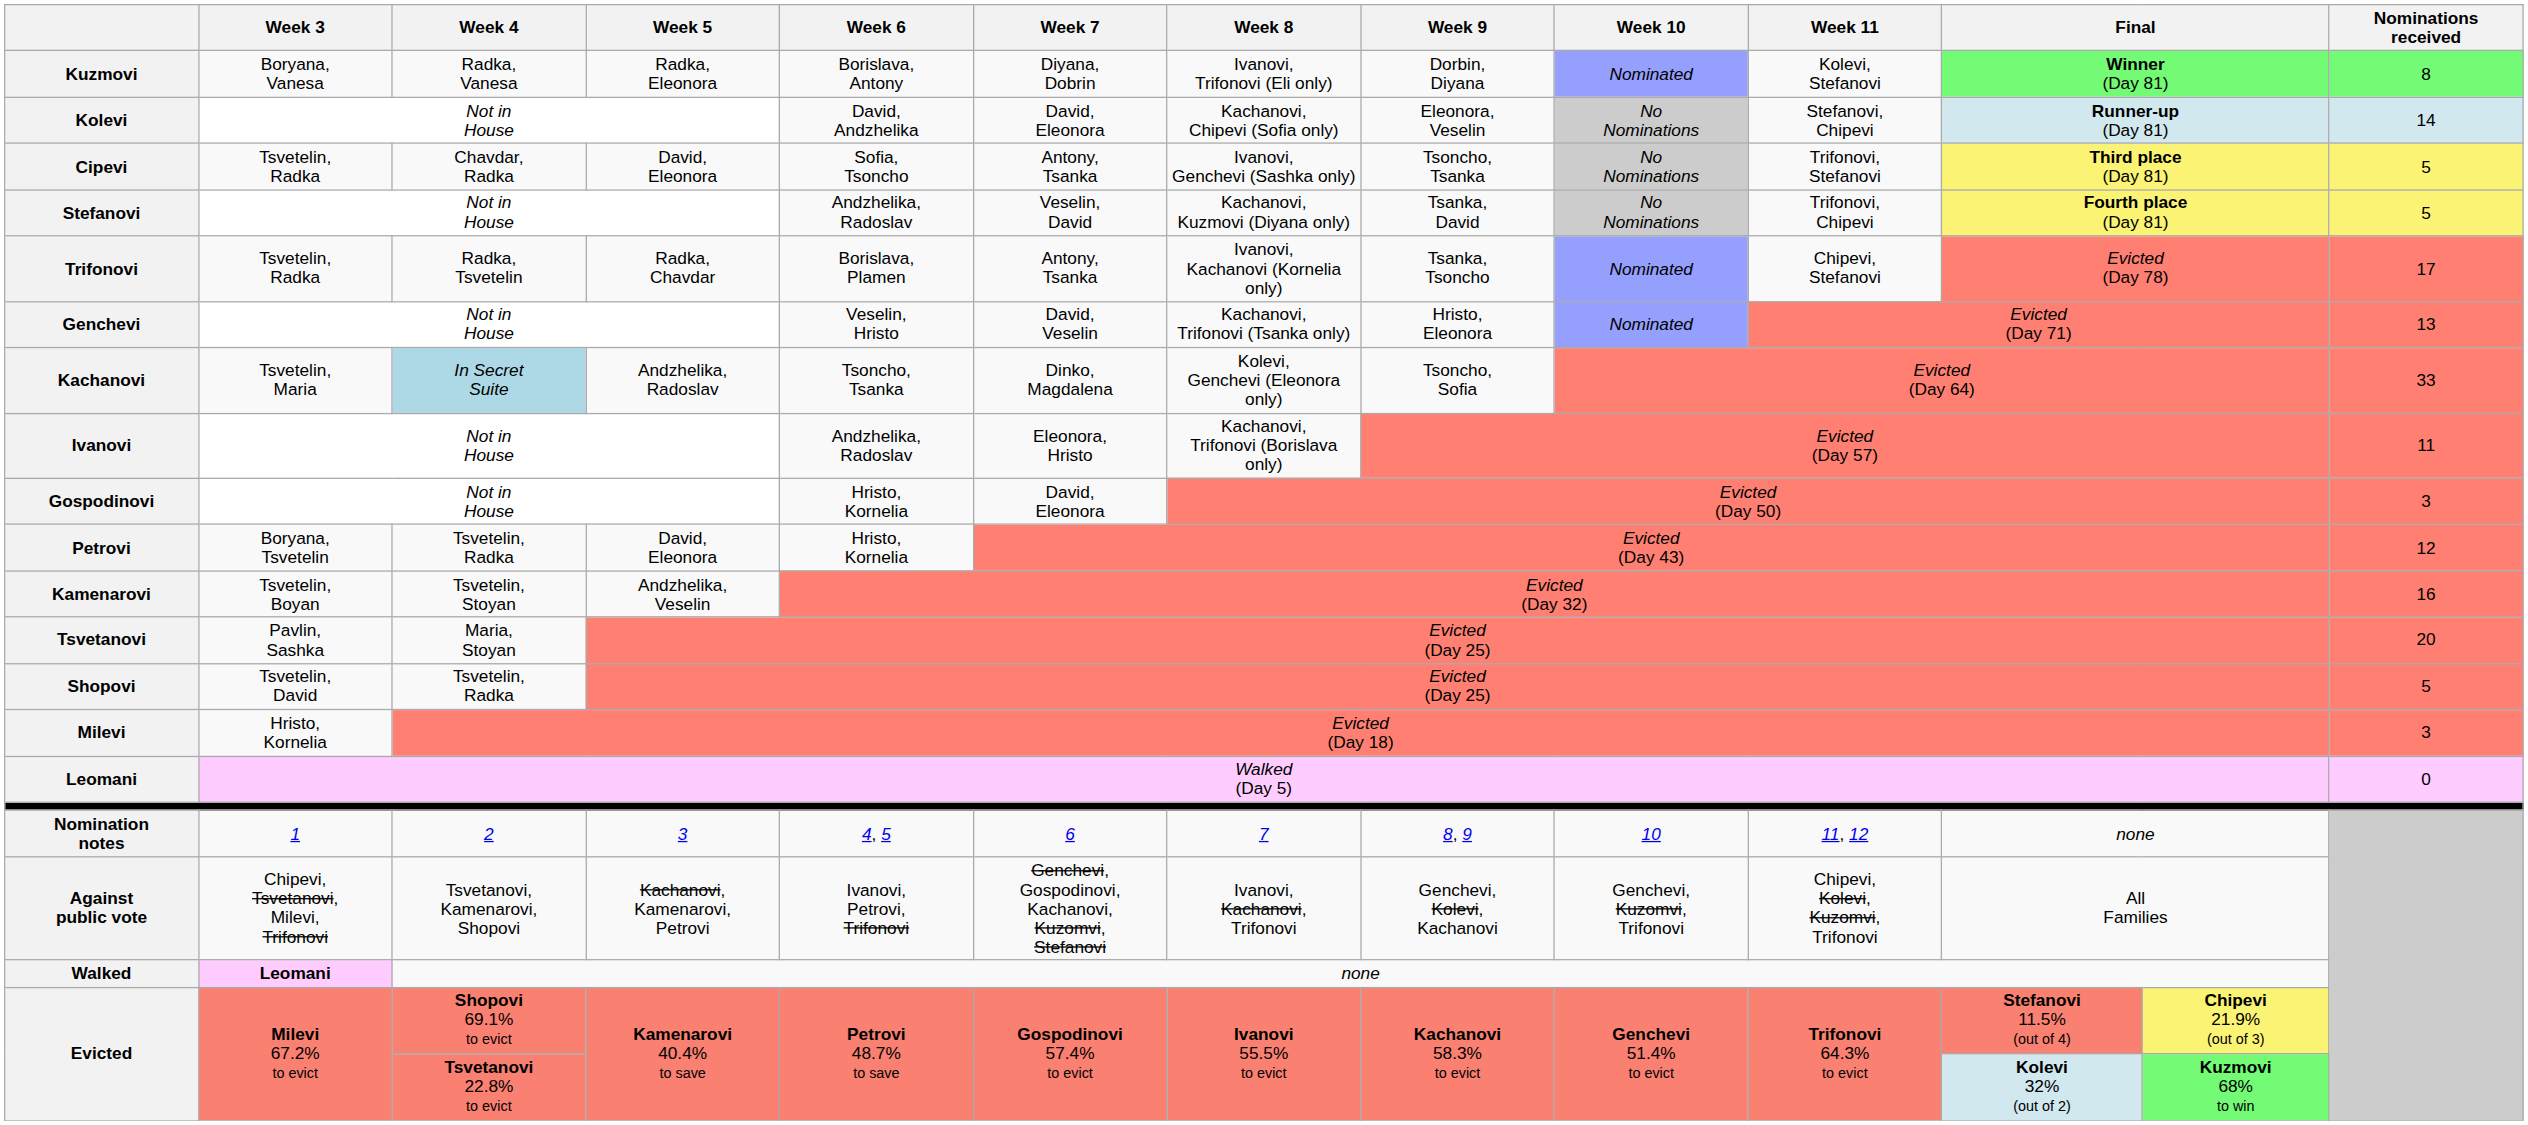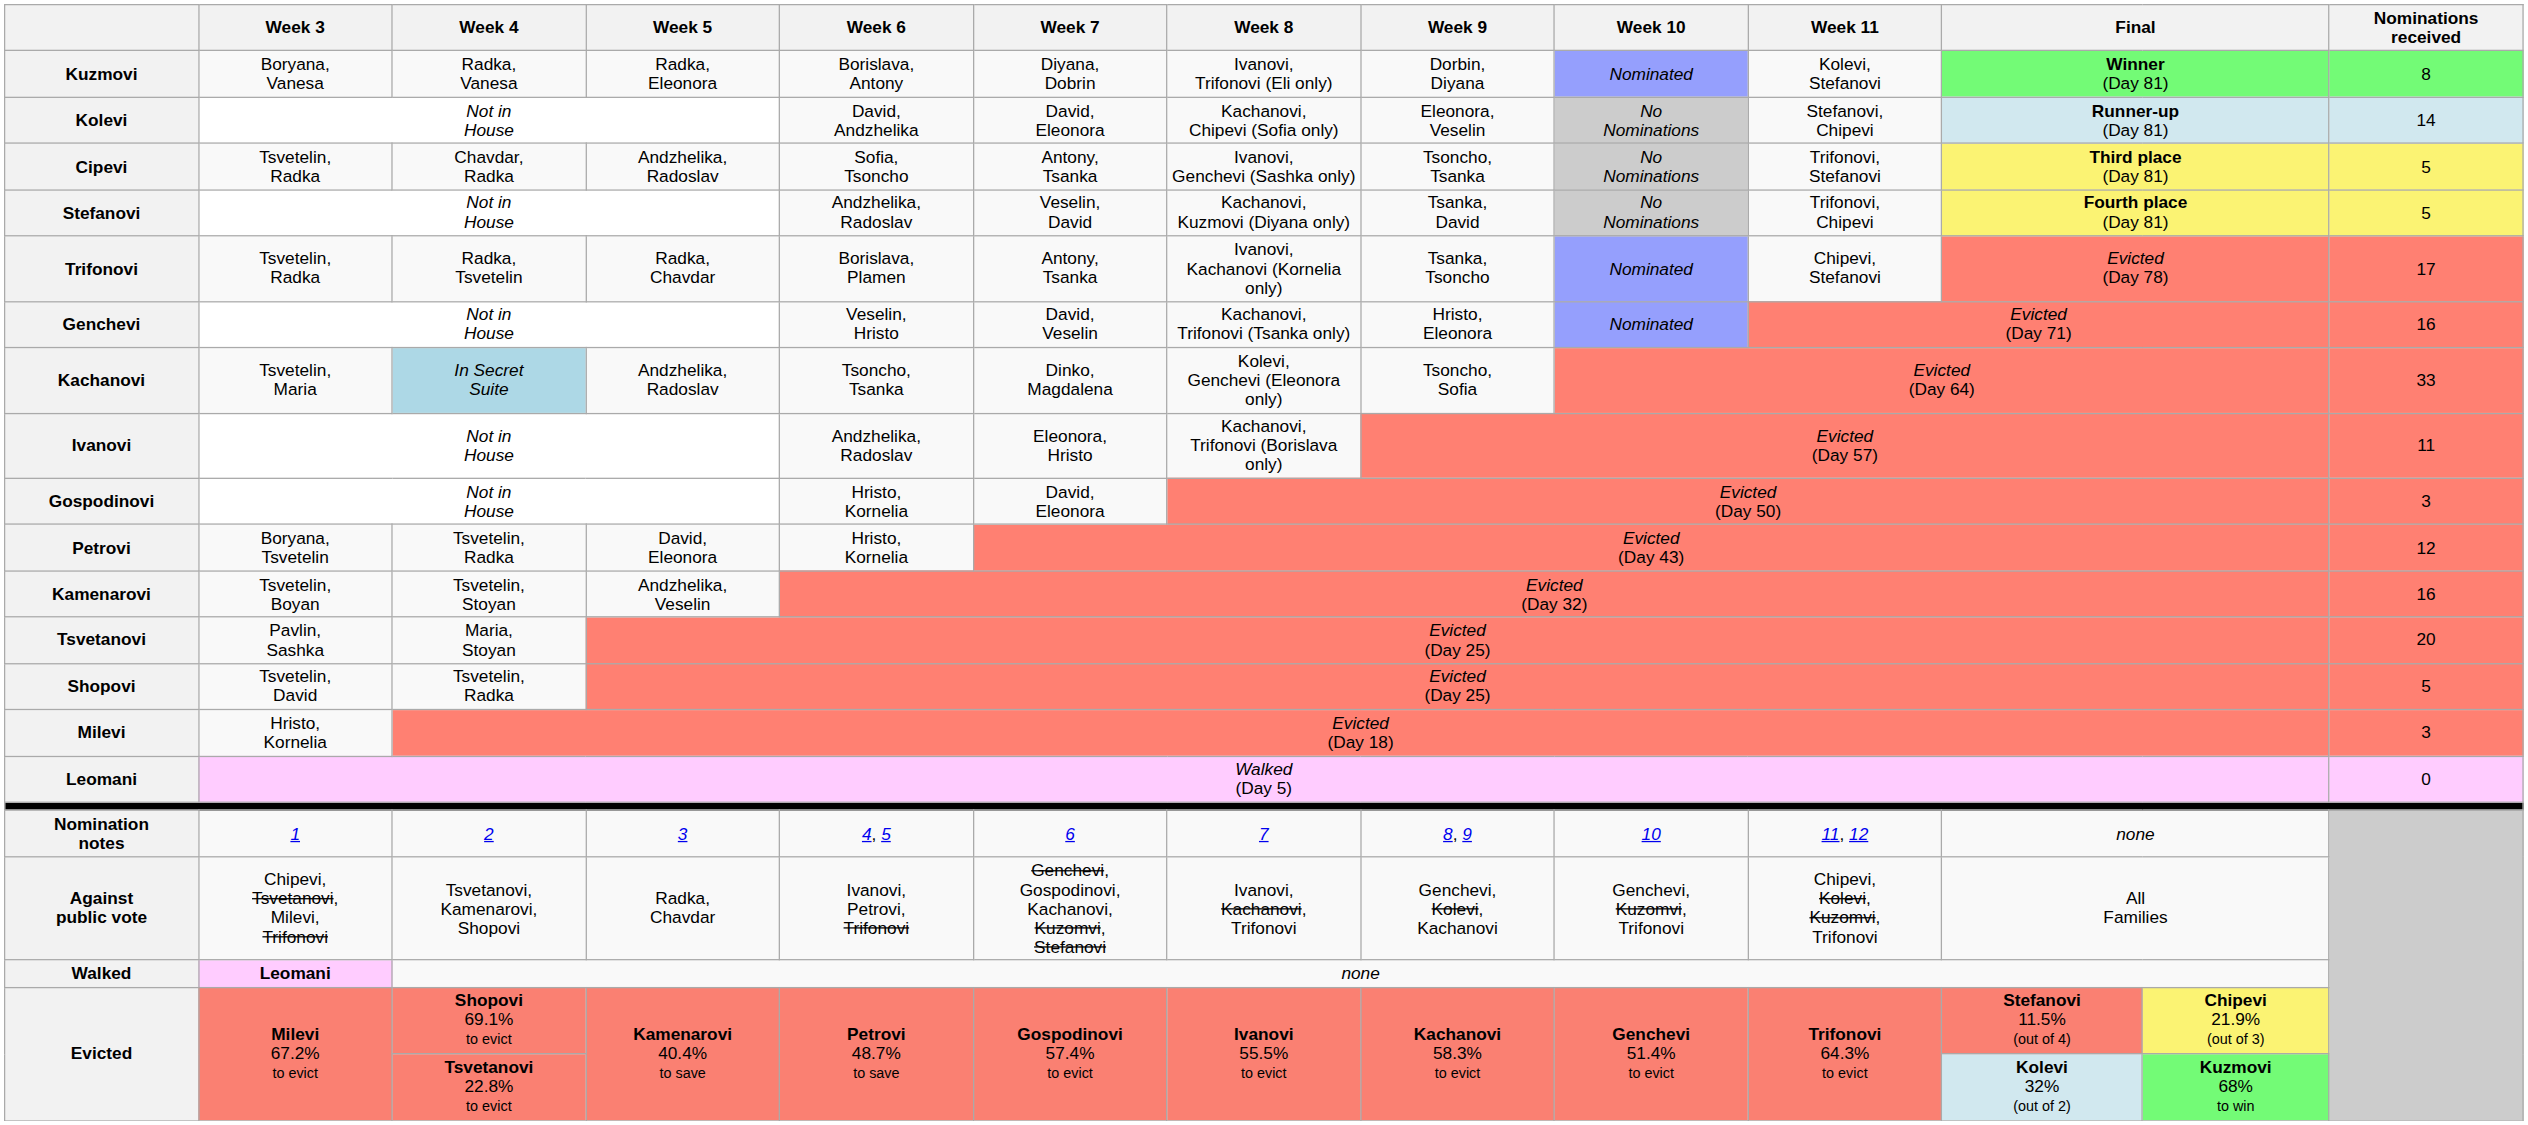 <table class="wikitable" style="text-align:center; width:100%; font-size:85%; line-height:15px">
 <tr>
 <th style="width:5%"></th>
 <th style="width:5%">Week 3</th>
 <th style="width:5%">Week 4</th>
 <th style="width:5%">Week 5</th>
 <th style="width:5%">Week 6</th>
 <th style="width:5%">Week 7</th>
 <th style="width:5%">Week 8</th>
 <th style="width:5%">Week 9</th>
 <th style="width:5%">Week 10</th>
 <th style="width:5%">Week 11</th>
 <th colspan=2 style="width:10%">Final</th>
 <th style="width:5%">Nominations<br>received</th>
 </tr>
 <tr>
 <th>Kuzmovi</th>
 <td>Boryana,<br>Vanesa</td>
 <td>Radka,<br>Vanesa</td>
 <td>Radka,<br>Eleonora</td>
 <td>Borislava,<br>Antony</td>
 <td>Diyana,<br>Dobrin</td>
 <td>Ivanovi,<br>Trifonovi (Eli only)</td>
 <td>Dorbin,<br>Diyana</td>
 <td style="background:#959ffd;"><em>Nominated</em></td>
 <td>Kolevi,<br>Stefanovi</td>
 <td colspan=2 style="background:#73FB76;"><strong>Winner</strong><br>(Day 81)</td>
 <td style="background:#73FB76;">8</td>
 </tr>
 <tr>
 <th>Kolevi</th>
 <td style="background:#ffffff" colspan="3"><em>Not in<br>House</em></td>
 <td>David,<br>Andzhelika</td>
 <td>David,<br>Eleonora</td>
 <td>Kachanovi,<br>Chipevi (Sofia only)</td>
 <td>Eleonora,<br>Veselin</td>
 <td style="background:#CCCCCC;"><em>No<br>Nominations</em></td>
 <td>Stefanovi,<br>Chipevi</td>
 <td colspan=2 style="background:#D1E8EF;"><strong>Runner-up</strong><br>(Day 81)</td>
 <td style="background:#D1E8EF;">14</td>
 </tr>
 <tr>
 <th>Cipevi</th>
 <td>Tsvetelin,<br>Radka</td>
 <td>Chavdar,<br>Radka</td>
-<td>David,<br>Eleonora</td>
+<td>Andzhelika,<br>Radoslav</td>
 <td>Sofia,<br>Tsoncho</td>
 <td>Antony,<br>Tsanka</td>
 <td>Ivanovi,<br>Genchevi (Sashka only)</td>
 <td>Tsoncho,<br>Tsanka</td>
 <td style="background:#CCCCCC;"><em>No<br>Nominations</em></td>
 <td>Trifonovi,<br>Stefanovi</td>
 <td colspan=2 style="background:#FBF373;"><strong>Third place</strong><br>(Day 81)</td>
 <td style="background:#FBF373;">5</td>
 </tr>
 <tr>
 <th>Stefanovi</th>
 <td style="background:#ffffff" colspan="3"><em>Not in<br>House</em></td>
 <td>Andzhelika,<br>Radoslav</td>
 <td>Veselin,<br>David</td>
 <td>Kachanovi,<br>Kuzmovi (Diyana only)</td>
 <td>Tsanka,<br>David</td>
 <td style="background:#CCCCCC;"><em>No<br>Nominations</em></td>
 <td>Trifonovi,<br>Chipevi</td>
 <td colspan=2 style="background:#FBF373;"><strong>Fourth place</strong><br>(Day 81)</td>
 <td style="background:#FBF373;">5</td>
 </tr>
 <tr>
 <th>Trifonovi</th>
 <td>Tsvetelin,<br>Radka</td>
 <td>Radka,<br>Tsvetelin</td>
 <td>Radka,<br>Chavdar</td>
 <td>Borislava,<br>Plamen</td>
 <td>Antony,<br>Tsanka</td>
 <td>Ivanovi,<br>Kachanovi (Kornelia only)</td>
 <td>Tsanka,<br>Tsoncho</td>
 <td style="background:#959ffd;"><em>Nominated</em></td>
 <td>Chipevi,<br>Stefanovi</td>
 <td style="background:#FF8072;" colspan="2"><em>Evicted</em><br>(Day 78)</td>
 <td style="background:#FF8072;">17</td>
 </tr>
 <tr>
 <th>Genchevi</th>
 <td style="background:#ffffff" colspan="3"><em>Not in<br>House</em></td>
 <td>Veselin,<br>Hristo</td>
 <td>David,<br>Veselin</td>
 <td>Kachanovi,<br>Trifonovi (Tsanka only)</td>
 <td>Hristo,<br>Eleonora</td>
 <td style="background:#959ffd;"><em>Nominated</em></td>
 <td style="background:#FF8072;" colspan="3"><em>Evicted</em><br>(Day 71)</td>
-<td style="background:#FF8072;">13</td>
+<td style="background:#FF8072;">16</td>
 </tr>
 <tr>
 <th>Kachanovi</th>
 <td>Tsvetelin,<br>Maria</td>
 <td bgcolor=lightblue><em>In Secret<br>Suite</em></td>
 <td>Andzhelika,<br>Radoslav</td>
 <td>Tsoncho,<br>Tsanka</td>
 <td>Dinko,<br>Magdalena</td>
 <td>Kolevi,<br>Genchevi (Eleonora only)</td>
 <td>Tsoncho,<br>Sofia</td>
 <td style="background:#FF8072;" colspan="4"><em>Evicted</em><br>(Day 64)</td>
 <td style="background:#FF8072;">33</td>
 </tr>
 <tr>
 <th>Ivanovi</th>
 <td style="background:#ffffff" colspan="3"><em>Not in<br>House</em></td>
 <td>Andzhelika,<br>Radoslav</td>
 <td>Eleonora,<br>Hristo</td>
 <td>Kachanovi,<br>Trifonovi (Borislava only)</td>
 <td style="background:#FF8072;" colspan="5"><em>Evicted</em><br>(Day 57)</td>
 <td style="background:#FF8072;">11</td>
 </tr>
 <tr>
 <th>Gospodinovi</th>
 <td style="background:#ffffff" colspan="3"><em>Not in<br>House</em></td>
 <td>Hristo,<br>Kornelia</td>
 <td>David,<br>Eleonora</td>
 <td style="background:#FF8072;" colspan="6"><em>Evicted</em><br>(Day 50)</td>
 <td style="background:#FF8072;">3</td>
 </tr>
 <tr>
 <th>Petrovi</th>
 <td>Boryana,<br>Tsvetelin</td>
 <td>Tsvetelin,<br>Radka</td>
 <td>David,<br>Eleonora</td>
 <td>Hristo,<br>Kornelia</td>
 <td style="background:#FF8072;" colspan="7"><em>Evicted</em><br>(Day 43)</td>
 <td style="background:#FF8072;">12</td>
 </tr>
 <tr>
 <th>Kamenarovi</th>
 <td>Tsvetelin,<br>Boyan</td>
 <td>Tsvetelin,<br>Stoyan</td>
 <td>Andzhelika,<br>Veselin</td>
 <td style="background:#FF8072;" colspan="8"><em>Evicted</em><br>(Day 32)</td>
 <td style="background:#FF8072;">16</td>
 </tr>
 <tr>
 <th>Tsvetanovi</th>
 <td>Pavlin,<br>Sashka</td>
 <td>Maria,<br>Stoyan</td>
 <td style="background:#FF8072;" colspan="9"><em>Evicted</em><br>(Day 25)</td>
 <td style="background:#FF8072;">20</td>
 </tr>
 <tr>
 <th>Shopovi</th>
 <td>Tsvetelin,<br>David</td>
 <td>Tsvetelin,<br>Radka</td>
 <td style="background:#FF8072;" colspan="9"><em>Evicted</em><br>(Day 25)</td>
 <td style="background:#FF8072;">5</td>
 </tr>
 <tr>
 <th>Milevi</th>
 <td>Hristo,<br>Kornelia</td>
 <td style="background:#FF8072;" colspan="10"><em>Evicted</em><br>(Day 18)</td>
 <td style="background:#FF8072;">3</td>
 </tr>
 <tr>
 <th>Leomani</th>
 <td style="background:#fcf;" colspan="11"><em>Walked</em><br>(Day 5)</td>
 <td style="background:#fcf;">0</td>
 </tr>
 <tr>
 <th style="background:#000;" colspan="13"></th>
 </tr>
 <tr>
 <th>Nomination<br>notes</th>
 <td><em><a href='#'>1</a></em></td>
 <td><em><a href='#'>2</a></em></td>
 <td><em><a href='#'>3</a></em></td>
 <td><em><a href='#'>4</a></em>, <em><a href='#'>5</a></em></td>
 <td><em><a href='#'>6</a></em></td>
 <td><em><a href='#'>7</a></em></td>
 <td><em><a href='#'>8</a></em>, <em><a href='#'>9</a></em></td>
 <td><em><a href='#'>10</a></em></td>
 <td><em><a href='#'>11</a></em>, <em><a href='#'>12</a></em></td>
 <td colspan=2><em>none</em></td>
 <td rowspan=6 bgcolor="CCCCCC"></td>
 </tr>
 <tr>
 <th>Against<br>public vote</th>
 <td>Chipevi,<br><s>Tsvetanovi</s>,<br>Milevi,<br><s>Trifonovi</s></td>
 <td>Tsvetanovi,<br>Kamenarovi,<br>Shopovi</td>
-<td><s>Kachanovi</s>,<br>Kamenarovi,<br>Petrovi</td>
+<td>Radka,<br>Chavdar</td>
 <td>Ivanovi,<br>Petrovi,<br><s>Trifonovi</s></td>
 <td><s>Genchevi</s>,<br>Gospodinovi,<br>Kachanovi,<br><s>Kuzomvi</s>,<br><s>Stefanovi</s></td>
 <td>Ivanovi,<br><s>Kachanovi</s>,<br>Trifonovi</td>
 <td>Genchevi,<br><s>Kolevi</s>,<br>Kachanovi</td>
 <td>Genchevi,<br><s>Kuzomvi</s>,<br>Trifonovi</td>
 <td>Chipevi,<br><s>Kolevi</s>,<br><s>Kuzomvi</s>,<br>Trifonovi</td>
 <td colspan=2>All<br>Families</td>
 </tr>
 <tr>
 <th>Walked</th>
 <td style="background:#FFCCFF"><strong>Leomani</strong></td>
 <td colspan="10"><em>none</em></td>
 </tr>
 <tr>
 <th rowspan=2>Evicted</th>
 <td bgcolor="FA8072" rowspan=2><strong>Milevi</strong><br>67.2%<br><small>to evict</small></td>
 <td bgcolor="FA8072" rowspan=1><strong>Shopovi</strong><br>69.1%<br><small>to evict</small></td>
 <td bgcolor="FA8072" rowspan=2><strong>Kamenarovi</strong><br>40.4%<br><small>to save</small></td>
 <td bgcolor="FA8072" rowspan=2><strong>Petrovi</strong><br>48.7%<br><small>to save</small></td>
 <td bgcolor="FA8072" rowspan=2><strong>Gospodinovi</strong><br>57.4%<br><small>to evict</small></td>
 <td bgcolor="FA8072" rowspan=2><strong>Ivanovi</strong><br>55.5%<br><small>to evict</small></td>
 <td bgcolor="FA8072" rowspan=2><strong>Kachanovi</strong><br>58.3%<br><small>to evict</small></td>
 <td bgcolor="FA8072" rowspan=2><strong>Genchevi</strong><br>51.4%<br><small>to evict</small></td>
 <td bgcolor="FA8072" rowspan=2><strong>Trifonovi</strong><br>64.3%<br><small>to evict</small></td>
 <td rowspan=1 style="background:#FA8072"><strong>Stefanovi</strong><br>11.5%<br><small>(out of 4)</small></td>
 <td rowspan=1 style="background:#FBF373"><strong>Chipevi</strong><br>21.9%<br><small>(out of 3)</small></td>
 </tr>
 <tr>
 <td bgcolor="FA8072"><strong>Tsvetanovi</strong><br>22.8%<br><small>to evict</small></td>
 <td rowspan=1 style="background:#D1E8EF"><strong>Kolevi</strong><br>32%<br><small>(out of 2)</small></td>
 <td rowspan=1 style="background:#73FB76"><strong>Kuzmovi</strong><br>68%<br><small>to win</small></td>
 </tr>
 </table>
